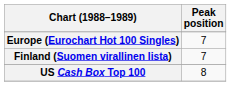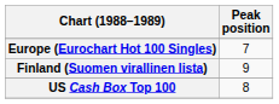 <table class="wikitable sortable plainrowheaders" style="text-align:center">
 <tr>
 <th scope="col">Chart (1988–1989)</th>
 <th scope="col">Peak<br>position</th>
 </tr>
 <tr>
 </tr>
 <tr>
 </tr>
 <tr>
 </tr>
 <tr>
 <th scope="row">Europe (<a href='#'>Eurochart Hot 100 Singles</a>)</th>
 <td>7</td>
 </tr>
 <tr>
 <th scope="row">Finland (<a href='#'>Suomen virallinen lista</a>)</th>
-<td>7</td>
+<td>9</td>
 </tr>
 <tr>
 </tr>
 <tr>
 </tr>
 <tr>
 </tr>
 <tr>
 </tr>
 <tr>
 </tr>
 <tr>
 </tr>
 <tr>
 </tr>
 <tr>
 </tr>
 <tr>
 </tr>
 <tr>
 </tr>
 <tr>
 <th scope="row">US <a href='#'><em>Cash Box</em> Top 100</a></th>
 <td>8</td>
 </tr>
 <tr>
 </tr>
 </table>
